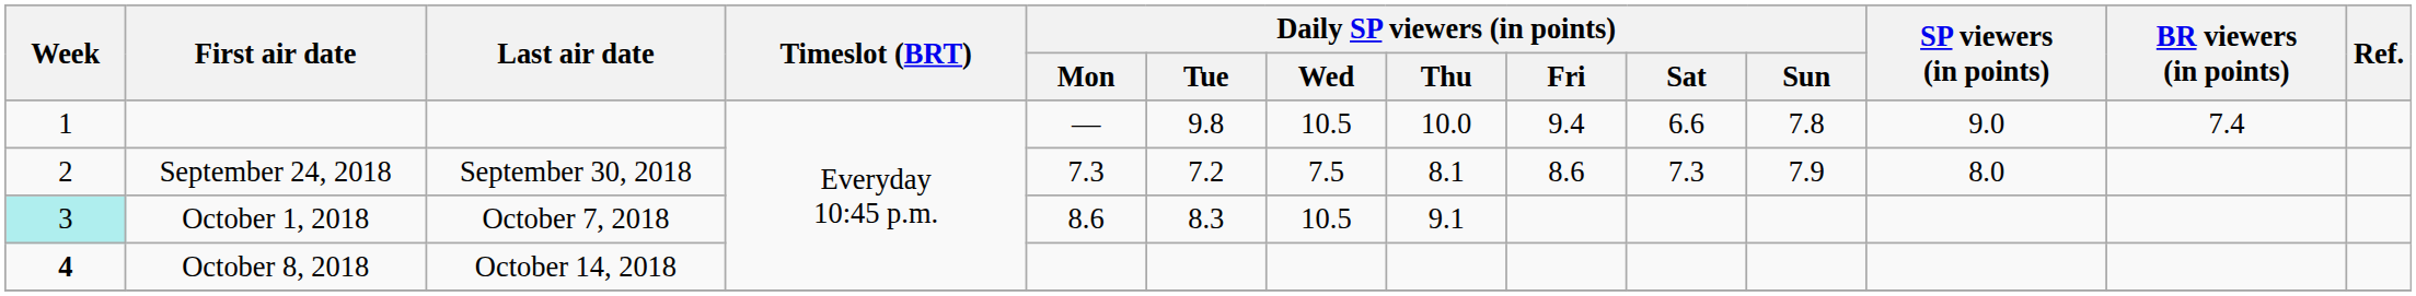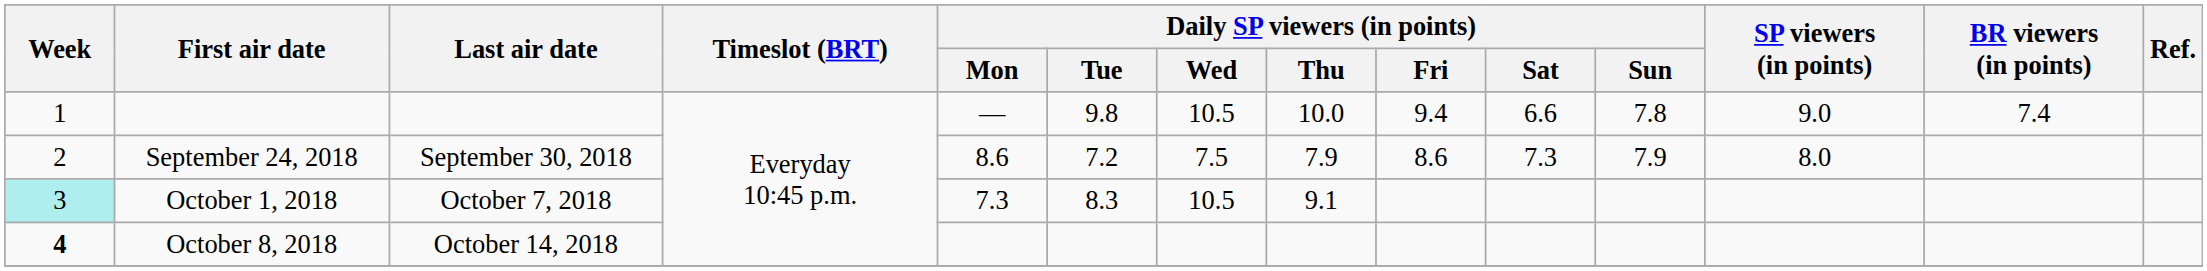 <table class="wikitable sortable" style="text-align:center; font-size:95%; width: 100%">
 <tr>
 <th rowspan=2 width="05.0%">Week</th>
 <th rowspan=2 width="12.5%">First air date</th>
 <th rowspan=2 width="12.5%">Last air date</th>
 <th rowspan=2 width="12.5%">Timeslot (<a href='#'>BRT</a>)</th>
 <th colspan=7 width="35.0%">Daily <a href='#'>SP</a> viewers (in points)</th>
 <th rowspan=2 width="10.0%"><a href='#'>SP</a> viewers<br>(in points)</th>
 <th rowspan=2 width="10.0%"><a href='#'>BR</a> viewers<br>(in points)</th>
 <th rowspan=2 width="05.0%">Ref.</th>
 </tr>
 <tr>
 <th width="05%">Mon</th>
 <th width="05%">Tue</th>
 <th width="05%">Wed</th>
 <th width="05%">Thu</th>
 <th width="05%">Fri</th>
 <th width="05%">Sat</th>
 <th width="05%">Sun</th>
 </tr>
 <tr>
 <td>1</td>
 <td></td>
 <td></td>
 <td rowspan=4>Everyday<br>10:45 p.m.</td>
 <td>—</td>
 <td>9.8</td>
 <td>10.5</td>
 <td>10.0</td>
 <td>9.4</td>
 <td>6.6</td>
 <td>7.8</td>
 <td>9.0</td>
 <td>7.4</td>
 <td></td>
 </tr>
 <tr>
 <td>2</td>
 <td>September 24, 2018</td>
 <td>September 30, 2018</td>
-<td>7.3</td>
+<td>8.6</td>
 <td>7.2</td>
 <td>7.5</td>
-<td>8.1</td>
+<td>7.9</td>
 <td>8.6</td>
 <td>7.3</td>
 <td>7.9</td>
 <td>8.0</td>
 <td></td>
 <td></td>
 </tr>
 <tr>
 <td style="background: paleturquoise;">3</td>
 <td>October 1, 2018</td>
 <td>October 7, 2018</td>
-<td>8.6</td>
+<td>7.3</td>
 <td>8.3</td>
 <td>10.5</td>
 <td>9.1</td>
 <td></td>
 <td></td>
 <td></td>
 <td></td>
 <td></td>
 <td></td>
 </tr>
 <tr>
 <td><strong>4</strong></td>
 <td>October 8, 2018</td>
 <td>October 14, 2018</td>
 <td></td>
 <td></td>
 <td></td>
 <td></td>
 <td></td>
 <td></td>
 <td></td>
 <td></td>
 <td></td>
 <td></td>
 </tr>
 <tr>
 </tr>
 </table>
